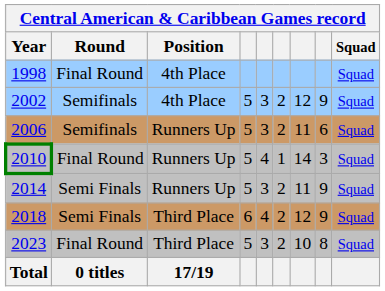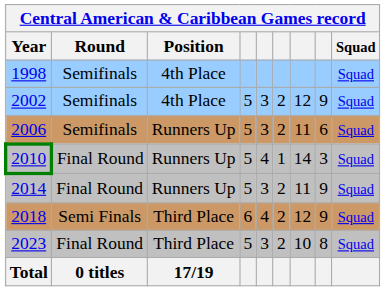 <table class="wikitable" style="text-align: center;">
 <tr>
 <th colspan=9><a href='#'>Central American & Caribbean Games record</a></th>
 </tr>
 <tr>
 <th>Year</th>
 <th>Round</th>
 <th>Position</th>
 <th></th>
 <th></th>
 <th></th>
 <th></th>
 <th></th>
 <th><small>Squad</small></th>
 </tr>
 <tr bgcolor=#9acdff>
 <td> <a href='#'>1998</a></td>
-<td>Final Round</td>
+<td>Semifinals</td>
 <td>4th Place</td>
 <td></td>
 <td></td>
 <td></td>
 <td></td>
 <td></td>
 <td><small><a href='#'>Squad</a></small></td>
 </tr>
 <tr bgcolor=#9acdff>
 <td> <a href='#'>2002</a></td>
 <td>Semifinals</td>
 <td>4th Place</td>
 <td>5</td>
 <td>3</td>
 <td>2</td>
 <td>12</td>
 <td>9</td>
 <td><small><a href='#'>Squad</a></small></td>
 </tr>
 <tr bgcolor=CC9966>
 <td> <a href='#'>2006</a></td>
 <td>Semifinals</td>
 <td>Runners Up</td>
 <td>5</td>
 <td>3</td>
 <td>2</td>
 <td>11</td>
 <td>6</td>
 <td><small><a href='#'>Squad</a></small></td>
 </tr>
 <tr bgcolor=silver>
 <td style="border: 3px solid green"> <a href='#'>2010</a></td>
 <td>Final Round</td>
 <td>Runners Up</td>
 <td>5</td>
 <td>4</td>
 <td>1</td>
 <td>14</td>
 <td>3</td>
 <td><small><a href='#'>Squad</a></small></td>
 </tr>
 <tr bgcolor=silver>
 <td> <a href='#'>2014</a></td>
-<td>Semi Finals</td>
+<td>Final Round</td>
 <td>Runners Up</td>
 <td>5</td>
 <td>3</td>
 <td>2</td>
 <td>11</td>
 <td>9</td>
 <td><small><a href='#'>Squad</a></small></td>
 </tr>
 <tr bgcolor=CC9966>
 <td> <a href='#'>2018</a></td>
 <td>Semi Finals</td>
 <td>Third Place</td>
 <td>6</td>
 <td>4</td>
 <td>2</td>
 <td>12</td>
 <td>9</td>
 <td><small><a href='#'>Squad</a></small></td>
 </tr>
 <tr bgcolor=silver>
 <td> <a href='#'>2023</a></td>
 <td>Final Round</td>
 <td>Third Place</td>
 <td>5</td>
 <td>3</td>
 <td>2</td>
 <td>10</td>
 <td>8</td>
 <td><small><a href='#'>Squad</a></small></td>
 </tr>
 <tr>
 <th>Total</th>
 <th>0 titles</th>
 <th>17/19</th>
 <th></th>
 <th></th>
 <th></th>
 <th></th>
 <th></th>
 <th></th>
 </tr>
 </table>
